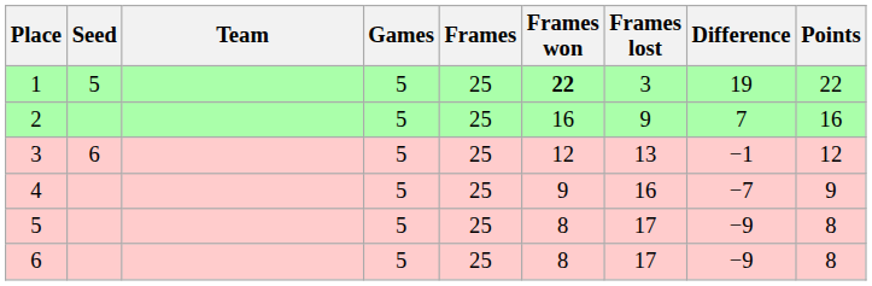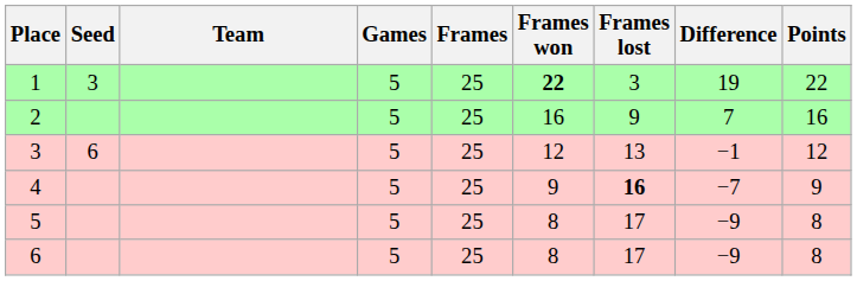 <table class="wikitable" style="text-align: center;">
 <tr>
 <th width=20>Place</th>
 <th width=20>Seed</th>
 <th width=165>Team</th>
 <th width=20>Games</th>
 <th width=20>Frames</th>
 <th width=20>Frames won</th>
 <th width=20>Frames lost</th>
 <th width=20>Difference</th>
 <th width=20>Points</th>
 </tr>
 <tr style="background:#aaffaa;">
 <td>1</td>
-<td>5</td>
+<td>3</td>
 <td style="text-align:left;"><strong></strong></td>
 <td>5</td>
 <td>25</td>
 <td><strong>22</strong></td>
 <td>3</td>
 <td>19</td>
 <td>22</td>
 </tr>
 <tr style="background:#aaffaa;">
 <td>2</td>
 <td></td>
 <td style="text-align:left;"><strong></strong></td>
 <td>5</td>
 <td>25</td>
 <td>16</td>
 <td>9</td>
 <td>7</td>
 <td>16</td>
 </tr>
 <tr style="background:#fcc;">
 <td>3</td>
 <td>6</td>
 <td style="text-align:left;"></td>
 <td>5</td>
 <td>25</td>
 <td>12</td>
 <td>13</td>
 <td>−1</td>
 <td>12</td>
 </tr>
 <tr style="background:#fcc;">
 <td>4</td>
 <td></td>
 <td style="text-align:left;"></td>
 <td>5</td>
 <td>25</td>
 <td>9</td>
-<td>16</td>
+<td><strong>16</strong></td>
 <td>−7</td>
 <td>9</td>
 </tr>
 <tr style="background:#fcc;">
 <td>5</td>
 <td></td>
 <td style="text-align:left;"></td>
 <td>5</td>
 <td>25</td>
 <td>8</td>
 <td>17</td>
 <td>−9</td>
 <td>8</td>
 </tr>
 <tr style="background:#fcc;">
 <td>6</td>
 <td></td>
 <td style="text-align:left;"></td>
 <td>5</td>
 <td>25</td>
 <td>8</td>
 <td>17</td>
 <td>−9</td>
 <td>8</td>
 </tr>
 </table>
